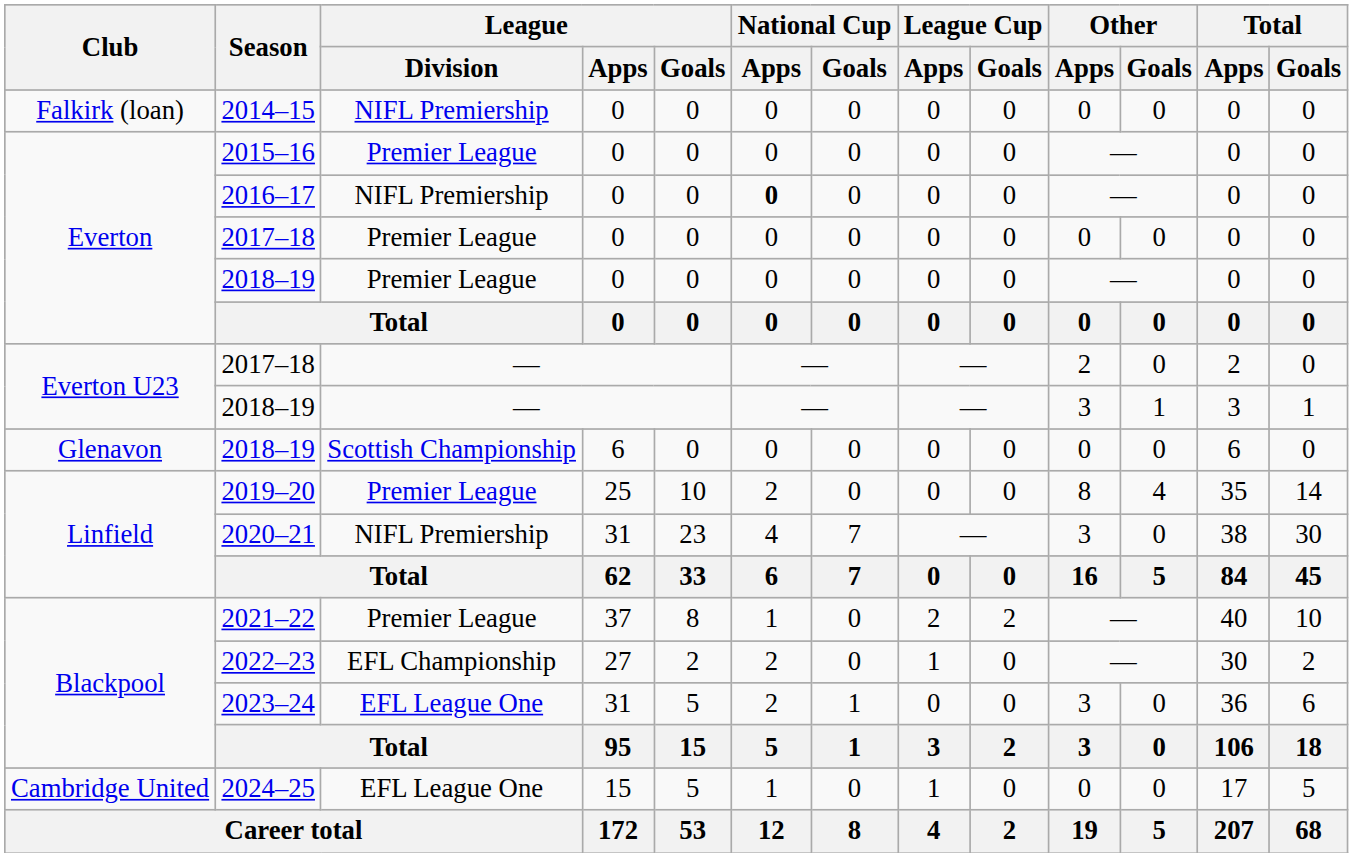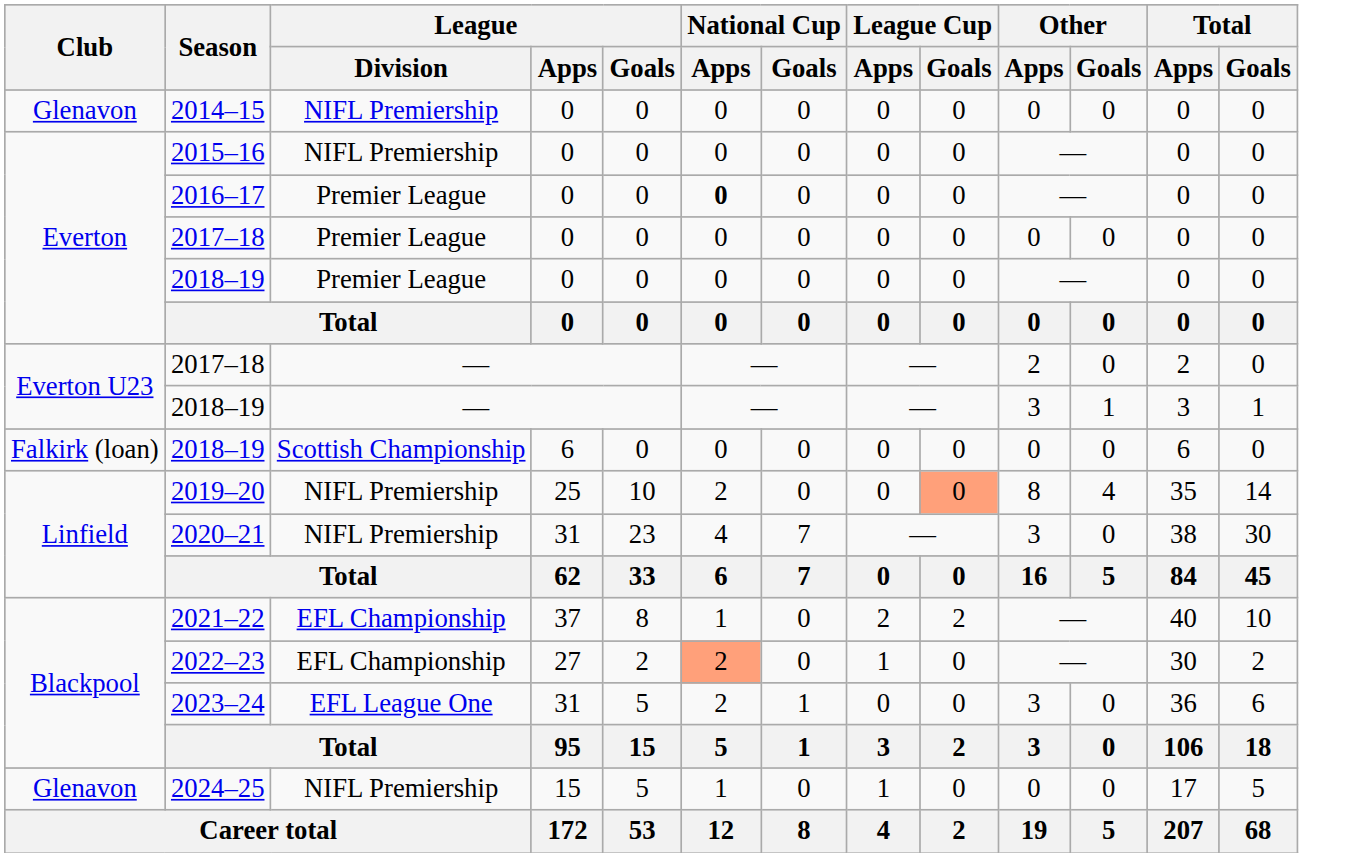 <table class=wikitable style="text-align: center">
 <tr>
 <th rowspan=2>Club</th>
 <th rowspan=2>Season</th>
 <th colspan=3>League</th>
 <th colspan=2>National Cup</th>
 <th colspan=2>League Cup</th>
 <th colspan=2>Other</th>
 <th colspan=2>Total</th>
 </tr>
 <tr>
 <th>Division</th>
 <th>Apps</th>
 <th>Goals</th>
 <th>Apps</th>
 <th>Goals</th>
 <th>Apps</th>
 <th>Goals</th>
 <th>Apps</th>
 <th>Goals</th>
 <th>Apps</th>
 <th>Goals</th>
 </tr>
 <tr>
-<td><a href='#'>Falkirk</a> (loan)</td>
+<td><a href='#'>Glenavon</a></td>
 <td><a href='#'>2014–15</a></td>
 <td><a href='#'>NIFL Premiership</a></td>
 <td>0</td>
 <td>0</td>
 <td>0</td>
 <td>0</td>
 <td>0</td>
 <td>0</td>
 <td>0</td>
 <td>0</td>
 <td>0</td>
 <td>0</td>
 </tr>
 <tr>
 <td rowspan=5><a href='#'>Everton</a></td>
 <td><a href='#'>2015–16</a></td>
-<td><a href='#'>Premier League</a></td>
+<td>NIFL Premiership</td>
 <td>0</td>
 <td>0</td>
 <td>0</td>
 <td>0</td>
 <td>0</td>
 <td>0</td>
 <td colspan=2>—</td>
 <td>0</td>
 <td>0</td>
 </tr>
 <tr>
 <td><a href='#'>2016–17</a></td>
-<td>NIFL Premiership</td>
+<td>Premier League</td>
 <td>0</td>
 <td>0</td>
 <td><strong>0</strong></td>
 <td>0</td>
 <td>0</td>
 <td>0</td>
 <td colspan=2>—</td>
 <td>0</td>
 <td>0</td>
 </tr>
 <tr>
 <td><a href='#'>2017–18</a></td>
 <td>Premier League</td>
 <td>0</td>
 <td>0</td>
 <td>0</td>
 <td>0</td>
 <td>0</td>
 <td>0</td>
 <td>0</td>
 <td>0</td>
 <td>0</td>
 <td>0</td>
 </tr>
 <tr>
 <td><a href='#'>2018–19</a></td>
 <td>Premier League</td>
 <td>0</td>
 <td>0</td>
 <td>0</td>
 <td>0</td>
 <td>0</td>
 <td>0</td>
 <td colspan=2>—</td>
 <td>0</td>
 <td>0</td>
 </tr>
 <tr>
 <th colspan=2>Total</th>
 <th>0</th>
 <th>0</th>
 <th>0</th>
 <th>0</th>
 <th>0</th>
 <th>0</th>
 <th>0</th>
 <th>0</th>
 <th>0</th>
 <th>0</th>
 </tr>
 <tr>
 <td rowspan=2><a href='#'>Everton U23</a></td>
 <td>2017–18</td>
 <td colspan=3>—</td>
 <td colspan=2>—</td>
 <td colspan=2>—</td>
 <td>2</td>
 <td>0</td>
 <td>2</td>
 <td>0</td>
 </tr>
 <tr>
 <td>2018–19</td>
 <td colspan=3>—</td>
 <td colspan=2>—</td>
 <td colspan=2>—</td>
 <td>3</td>
 <td>1</td>
 <td>3</td>
 <td>1</td>
 </tr>
 <tr>
-<td><a href='#'>Glenavon</a></td>
+<td><a href='#'>Falkirk</a> (loan)</td>
 <td><a href='#'>2018–19</a></td>
 <td><a href='#'>Scottish Championship</a></td>
 <td>6</td>
 <td>0</td>
 <td>0</td>
 <td>0</td>
 <td>0</td>
 <td>0</td>
 <td>0</td>
 <td>0</td>
 <td>6</td>
 <td>0</td>
 </tr>
 <tr>
 <td rowspan=3><a href='#'>Linfield</a></td>
 <td><a href='#'>2019–20</a></td>
-<td><a href='#'>Premier League</a></td>
+<td>NIFL Premiership</td>
 <td>25</td>
 <td>10</td>
 <td>2</td>
 <td>0</td>
 <td>0</td>
-<td>0</td>
+<td style="background: lightsalmon;">0</td>
 <td>8</td>
 <td>4</td>
 <td>35</td>
 <td>14</td>
 </tr>
 <tr>
 <td><a href='#'>2020–21</a></td>
 <td>NIFL Premiership</td>
 <td>31</td>
 <td>23</td>
 <td>4</td>
 <td>7</td>
 <td colspan=2>—</td>
 <td>3</td>
 <td>0</td>
 <td>38</td>
 <td>30</td>
 </tr>
 <tr>
 <th colspan="2">Total</th>
 <th>62</th>
 <th>33</th>
 <th>6</th>
 <th>7</th>
 <th>0</th>
 <th>0</th>
 <th>16</th>
 <th>5</th>
 <th>84</th>
 <th>45</th>
 </tr>
 <tr>
 <td rowspan="4"><a href='#'>Blackpool</a></td>
 <td><a href='#'>2021–22</a></td>
-<td>Premier League</td>
+<td><a href='#'>EFL Championship</a></td>
 <td>37</td>
 <td>8</td>
 <td>1</td>
 <td>0</td>
 <td>2</td>
 <td>2</td>
 <td colspan=2>—</td>
 <td>40</td>
 <td>10</td>
 </tr>
 <tr>
 <td><a href='#'>2022–23</a></td>
 <td>EFL Championship</td>
 <td>27</td>
 <td>2</td>
-<td>2</td>
+<td style="background: lightsalmon;">2</td>
 <td>0</td>
 <td>1</td>
 <td>0</td>
 <td colspan=2>—</td>
 <td>30</td>
 <td>2</td>
 </tr>
 <tr>
 <td><a href='#'>2023–24</a></td>
 <td><a href='#'>EFL League One</a></td>
 <td>31</td>
 <td>5</td>
 <td>2</td>
 <td>1</td>
 <td>0</td>
 <td>0</td>
 <td>3</td>
 <td>0</td>
 <td>36</td>
 <td>6</td>
 </tr>
 <tr>
 <th colspan="2">Total</th>
 <th>95</th>
 <th>15</th>
 <th>5</th>
 <th>1</th>
 <th>3</th>
 <th>2</th>
 <th>3</th>
 <th>0</th>
 <th>106</th>
 <th>18</th>
 </tr>
 <tr>
-<td><a href='#'>Cambridge United</a></td>
+<td><a href='#'>Glenavon</a></td>
 <td><a href='#'>2024–25</a></td>
-<td>EFL League One</td>
+<td>NIFL Premiership</td>
 <td>15</td>
 <td>5</td>
 <td>1</td>
 <td>0</td>
 <td>1</td>
 <td>0</td>
 <td>0</td>
 <td>0</td>
 <td>17</td>
 <td>5</td>
 </tr>
 <tr>
 <th colspan="3">Career total</th>
 <th>172</th>
 <th>53</th>
 <th>12</th>
 <th>8</th>
 <th>4</th>
 <th>2</th>
 <th>19</th>
 <th>5</th>
 <th>207</th>
 <th>68</th>
 </tr>
 </table>
